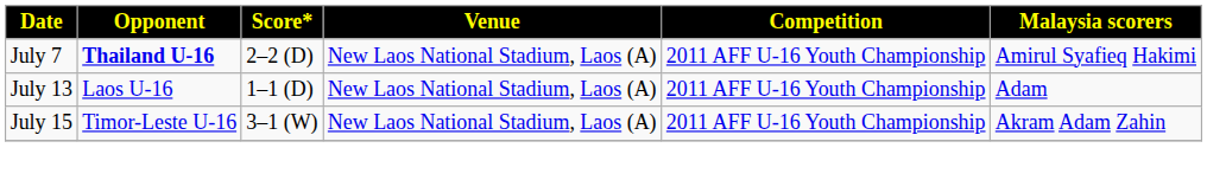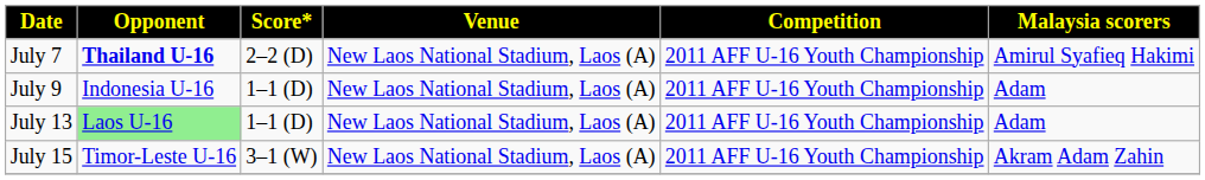 <table class="wikitable">
 <tr>
 <th style="background:black; color:yellow;">Date</th>
 <th style="background:black; color:yellow;">Opponent</th>
 <th style="background:black; color:yellow;">Score*</th>
 <th style="background:black; color:yellow;">Venue</th>
 <th style="background:black; color:yellow;">Competition</th>
 <th style="background:black; color:yellow;">Malaysia scorers</th>
 </tr>
 <tr>
 <td>July 7</td>
 <td><strong> <a href='#'>Thailand U-16</a></strong></td>
 <td>2–2 (D)</td>
 <td><a href='#'>New Laos National Stadium</a>, <a href='#'>Laos</a> (A)</td>
 <td><a href='#'>2011 AFF U-16 Youth Championship</a></td>
 <td><a href='#'>Amirul Syafieq</a>  <a href='#'>Hakimi</a> </td>
 </tr>
 <tr>
+<td>July 9</td>
+<td> <a href='#'>Indonesia U-16</a></td>
+<td>1–1 (D)</td>
+<td><a href='#'>New Laos National Stadium</a>, <a href='#'>Laos</a> (A)</td>
+<td><a href='#'>2011 AFF U-16 Youth Championship</a></td>
+<td><a href='#'>Adam</a> </td>
+</tr>
+<tr>
 <td>July 13</td>
-<td> <a href='#'>Laos U-16</a></td>
+<td style="background: lightgreen;"> <a href='#'>Laos U-16</a></td>
 <td>1–1 (D)</td>
 <td><a href='#'>New Laos National Stadium</a>, <a href='#'>Laos</a> (A)</td>
 <td><a href='#'>2011 AFF U-16 Youth Championship</a></td>
 <td><a href='#'>Adam</a> </td>
 </tr>
 <tr>
 <td>July 15</td>
 <td> <a href='#'>Timor-Leste U-16</a></td>
 <td>3–1 (W)</td>
 <td><a href='#'>New Laos National Stadium</a>, <a href='#'>Laos</a> (A)</td>
 <td><a href='#'>2011 AFF U-16 Youth Championship</a></td>
 <td><a href='#'>Akram</a>  <a href='#'>Adam</a>  <a href='#'>Zahin</a> </td>
 </tr>
 <tr>
 </tr>
 </table>
